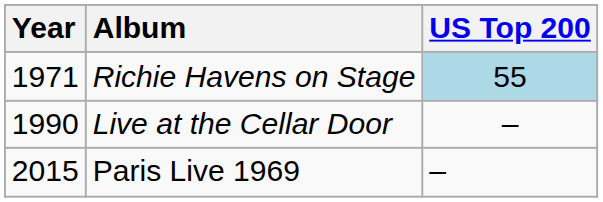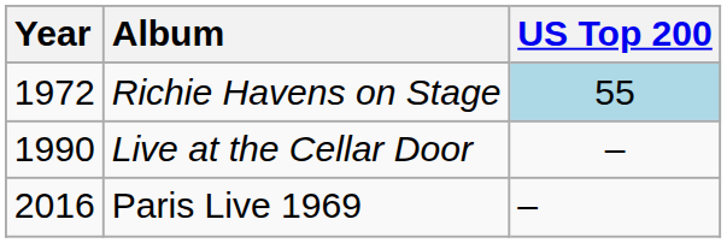 <table class="wikitable">
 <tr>
 <th style="text-align:left;">Year</th>
 <th style="text-align:left;">Album</th>
 <th style="text-align:center;"><a href='#'>US Top 200</a></th>
 </tr>
 <tr>
-<td style="text-align:left;">1971</td>
+<td style="text-align:left;">1972</td>
 <td style="text-align:left;"><em>Richie Havens on Stage</em></td>
 <td style="background: lightblue; text-align:center;">55</td>
 </tr>
 <tr>
 <td style="text-align:left;">1990</td>
 <td style="text-align:left;"><em>Live at the Cellar Door</em></td>
 <td style="text-align:center;">–</td>
 </tr>
 <tr>
-<td>2015</td>
+<td>2016</td>
 <td>Paris Live 1969</td>
 <td>–</td>
 </tr>
 </table>
